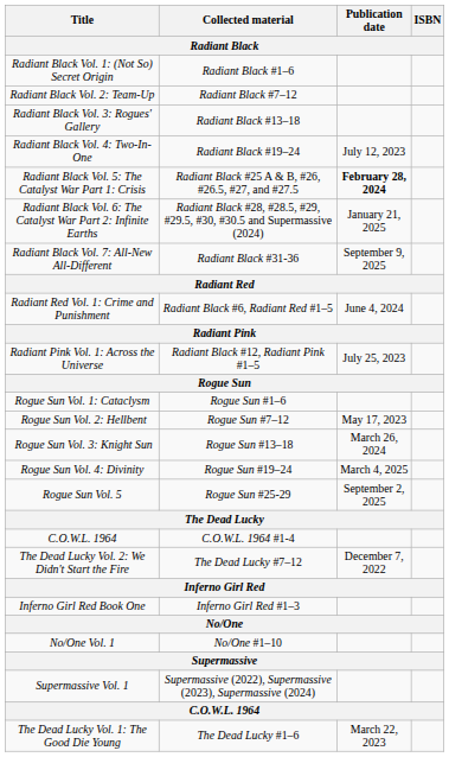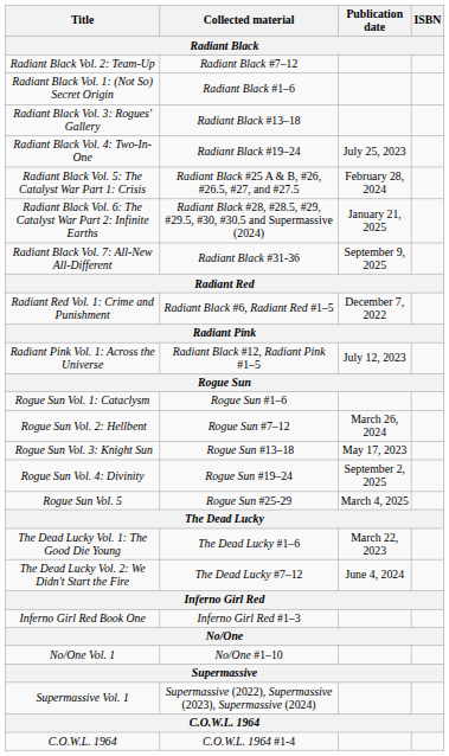 <table class="wikitable" style="text-align:center;">
 <tr>
 <th>Title</th>
 <th>Collected material</th>
 <th>Publication date</th>
 <th>ISBN</th>
 </tr>
 <tr>
 <th colspan="4"><em>Radiant Black</em></th>
 </tr>
 <tr>
-<td><em>Radiant Black Vol. 1: (Not So) Secret Origin</em></td>
-<td><em>Radiant Black</em> #1–6</td>
+<td><em>Radiant Black Vol. 2: Team-Up</em></td>
+<td><em>Radiant Black</em> #7–12</td>
 <td></td>
 <td></td>
 </tr>
 <tr>
-<td><em>Radiant Black Vol. 2: Team-Up</em></td>
-<td><em>Radiant Black</em> #7–12</td>
+<td><em>Radiant Black Vol. 1: (Not So) Secret Origin</em></td>
+<td><em>Radiant Black</em> #1–6</td>
 <td></td>
 <td></td>
 </tr>
 <tr>
 <td><em>Radiant Black Vol. 3: Rogues' Gallery</em></td>
 <td><em>Radiant Black</em> #13–18</td>
 <td></td>
 <td></td>
 </tr>
 <tr>
 <td><em>Radiant Black Vol. 4: Two-In-One</em></td>
 <td><em>Radiant Black</em> #19–24</td>
-<td>July 12, 2023</td>
+<td>July 25, 2023</td>
 <td></td>
 </tr>
 <tr>
 <td><em>Radiant Black Vol. 5: The Catalyst War Part 1: Crisis</em></td>
 <td><em>Radiant Black</em> #25 A & B, #26, #26.5, #27, and #27.5</td>
-<td><strong>February 28, 2024</strong></td>
+<td>February 28, 2024</td>
 <td></td>
 </tr>
 <tr>
 <td><em>Radiant Black Vol. 6: The Catalyst War Part 2: Infinite Earths</em></td>
 <td><em>Radiant Black</em> #28, #28.5, #29, #29.5, #30, #30.5 and Supermassive (2024)</td>
 <td>January 21, 2025</td>
 <td></td>
 </tr>
 <tr>
 <td><em>Radiant Black Vol. 7: All-New All-Different</em></td>
 <td><em>Radiant Black</em> #31-36</td>
 <td>September 9, 2025</td>
 <td></td>
 </tr>
 <tr>
 <th colspan="4"><em>Radiant Red</em></th>
 </tr>
 <tr>
 <td><em>Radiant Red Vol. 1: Crime and Punishment</em></td>
 <td><em>Radiant Black</em> #6, <em>Radiant Red</em> #1–5</td>
-<td>June 4, 2024</td>
+<td>December 7, 2022</td>
 <td></td>
 </tr>
 <tr>
 <th colspan="4"><em>Radiant Pink</em></th>
 </tr>
 <tr>
 <td><em>Radiant Pink Vol. 1: Across the Universe</em></td>
 <td><em>Radiant Black</em> #12, <em>Radiant Pink</em> #1–5</td>
-<td>July 25, 2023</td>
+<td>July 12, 2023</td>
 <td></td>
 </tr>
 <tr>
 <th colspan="4"><em>Rogue Sun</em></th>
 </tr>
 <tr>
 <td><em>Rogue Sun Vol. 1: Cataclysm</em></td>
 <td><em>Rogue Sun</em> #1–6</td>
 <td></td>
 <td></td>
 </tr>
 <tr>
 <td> <em>Rogue Sun Vol. 2: Hellbent</em></td>
 <td><em>Rogue Sun</em> #7–12</td>
-<td>May 17, 2023</td>
+<td>March 26, 2024</td>
 <td></td>
 </tr>
 <tr>
 <td> <em>Rogue Sun Vol. 3: Knight Sun</em></td>
 <td> <em>Rogue Sun</em> #13–18</td>
-<td>March 26, 2024</td>
+<td>May 17, 2023</td>
 <td></td>
 </tr>
 <tr>
 <td><em>Rogue Sun Vol. 4: Divinity</em></td>
 <td><em>Rogue Sun</em> #19–24</td>
-<td>March 4, 2025</td>
+<td>September 2, 2025</td>
 <td></td>
 </tr>
 <tr>
 <td><em>Rogue Sun Vol. 5</em></td>
 <td><em>Rogue Sun</em> #25-29</td>
-<td>September 2, 2025</td>
+<td>March 4, 2025</td>
 <td></td>
 </tr>
 <tr>
 <th colspan="4"><em>The Dead Lucky</em></th>
 </tr>
 <tr>
-<td><em>C.O.W.L. 1964</em></td>
-<td><em>C.O.W.L. 1964</em> #1-4</td>
-<td></td>
+<td><em>The Dead Lucky Vol. 1: The Good Die Young</em></td>
+<td><em>The Dead Lucky</em> #1–6</td>
+<td>March 22, 2023</td>
 <td></td>
 </tr>
 <tr>
 <td><em>The Dead Lucky Vol. 2: We Didn't Start the Fire</em></td>
 <td><em>The Dead Lucky</em> #7–12</td>
-<td>December 7, 2022</td>
+<td>June 4, 2024</td>
 <td></td>
 </tr>
 <tr>
 <th colspan="4"><em>Inferno Girl Red</em></th>
 </tr>
 <tr>
 <td><em>Inferno Girl Red Book One</em></td>
 <td><em>Inferno Girl Red</em> #1–3</td>
 <td></td>
 <td></td>
 </tr>
 <tr>
 <th colspan="4"><em>No/One</em></th>
 </tr>
 <tr>
 <td><em>No/One Vol. 1</em></td>
 <td><em>No/One</em> #1–10</td>
 <td></td>
 <td></td>
 </tr>
 <tr>
 <th colspan="4"><em>Supermassive</em></th>
 </tr>
 <tr>
 <td><em>Supermassive Vol. 1</em></td>
 <td><em>Supermassive</em> (2022), <em>Supermassive</em> (2023), <em>Supermassive</em> (2024)</td>
 <td></td>
 <td></td>
 </tr>
 <tr>
 <th colspan="4"><em>C.O.W.L. 1964</em></th>
 </tr>
 <tr>
-<td><em>The Dead Lucky Vol. 1: The Good Die Young</em></td>
-<td><em>The Dead Lucky</em> #1–6</td>
-<td>March 22, 2023</td>
+<td><em>C.O.W.L. 1964</em></td>
+<td><em>C.O.W.L. 1964</em> #1-4</td>
+<td></td>
 <td></td>
 </tr>
 </table>
